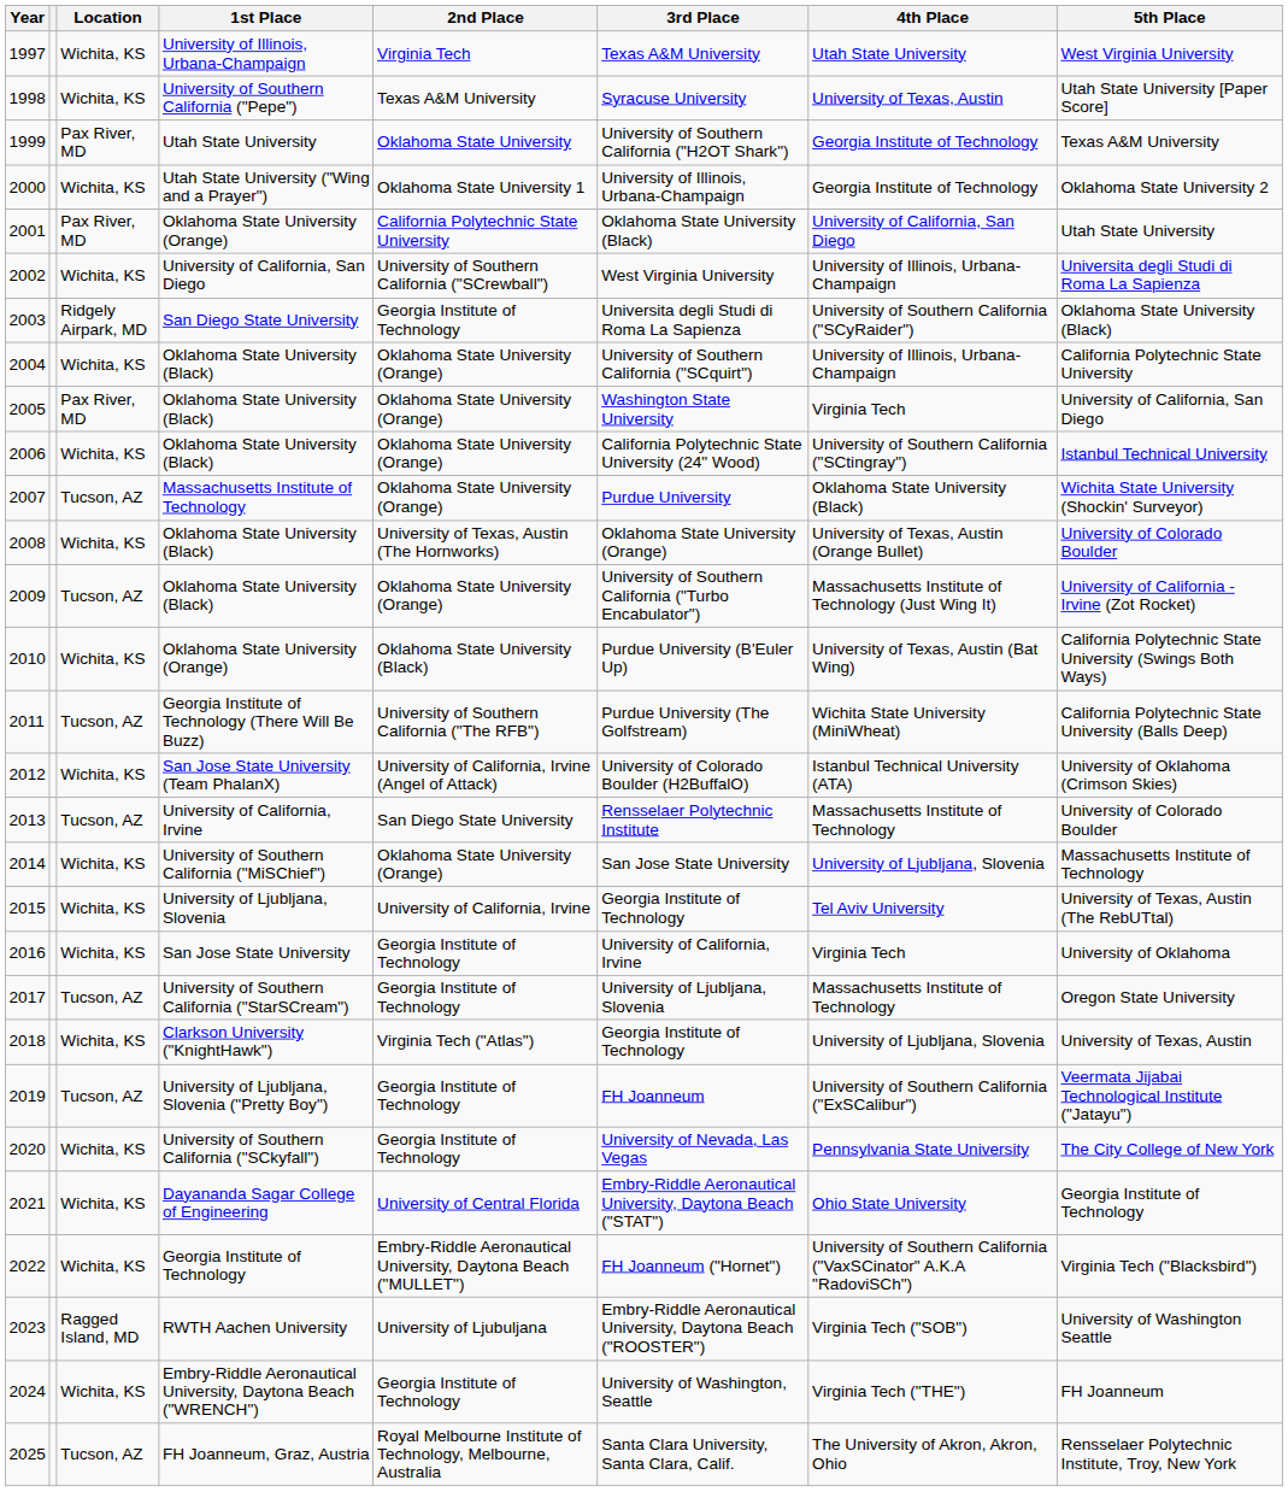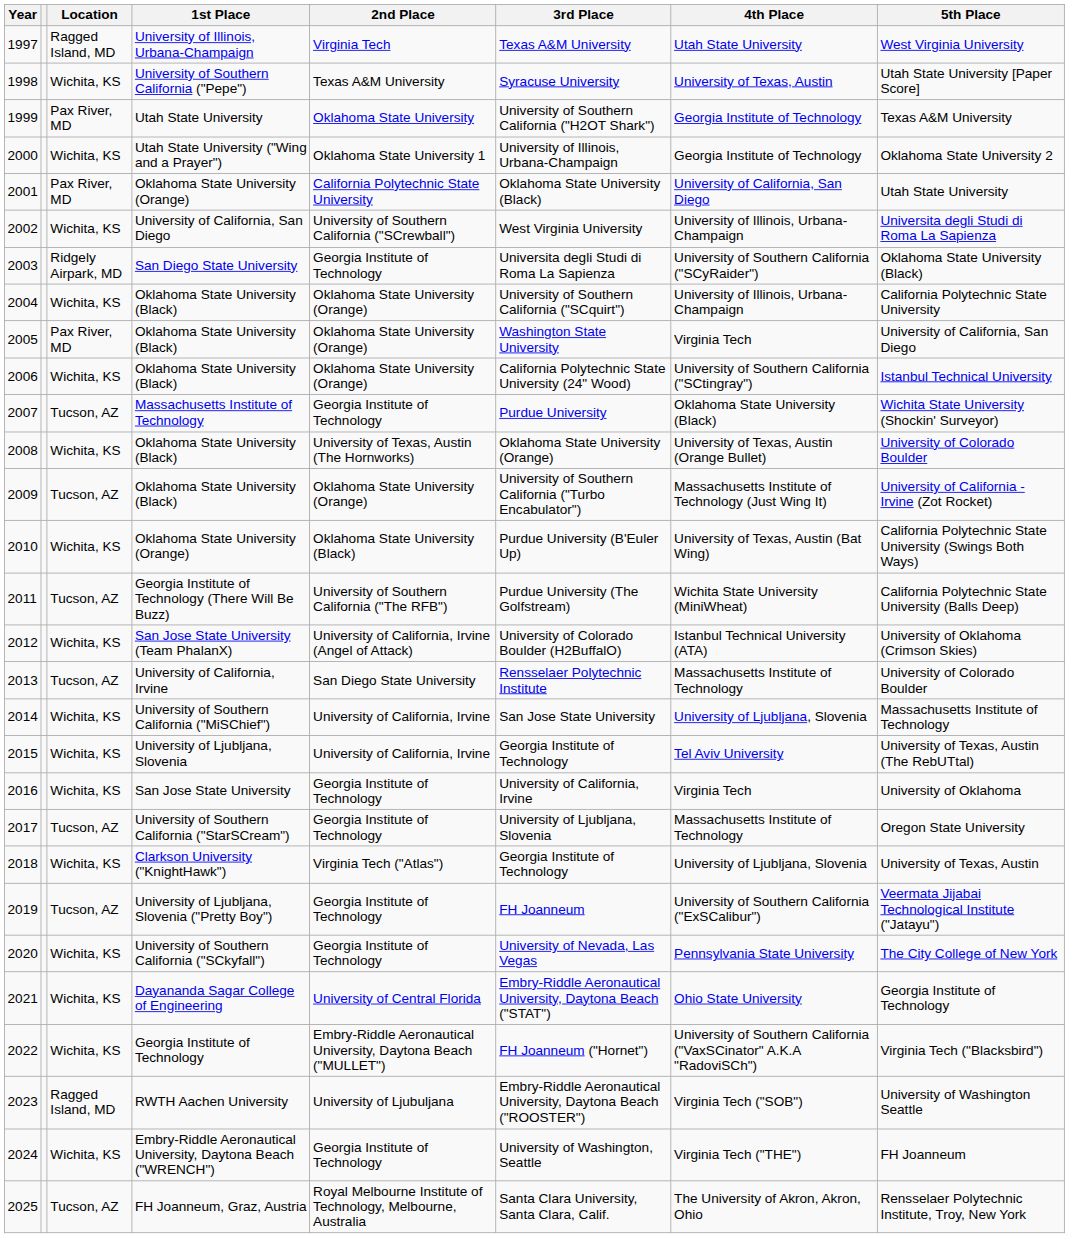 <table class="wikitable">
 <tr>
 <th>Year</th>
 <th></th>
 <th>Location</th>
 <th>1st Place</th>
 <th>2nd Place</th>
 <th>3rd Place</th>
 <th>4th Place</th>
 <th>5th Place</th>
 </tr>
 <tr>
 <td>1997</td>
 <td></td>
-<td>Wichita, KS</td>
+<td>Ragged Island, MD</td>
 <td><a href='#'>University of Illinois, Urbana-Champaign</a></td>
 <td><a href='#'>Virginia Tech</a></td>
 <td><a href='#'>Texas A&M University</a></td>
 <td><a href='#'>Utah State University</a></td>
 <td><a href='#'>West Virginia University</a></td>
 </tr>
 <tr>
 <td>1998</td>
 <td></td>
 <td>Wichita, KS</td>
 <td><a href='#'>University of Southern California</a> ("Pepe")</td>
 <td>Texas A&M University</td>
 <td><a href='#'>Syracuse University</a></td>
 <td><a href='#'>University of Texas, Austin</a></td>
 <td>Utah State University [Paper Score]</td>
 </tr>
 <tr>
 <td>1999</td>
 <td></td>
 <td>Pax River, MD</td>
 <td>Utah State University</td>
 <td><a href='#'>Oklahoma State University</a></td>
 <td>University of Southern California ("H2OT Shark")</td>
 <td><a href='#'>Georgia Institute of Technology</a></td>
 <td>Texas A&M University</td>
 </tr>
 <tr>
 <td>2000</td>
 <td></td>
 <td>Wichita, KS</td>
 <td>Utah State University ("Wing and a Prayer")</td>
 <td>Oklahoma State University 1</td>
 <td>University of Illinois, Urbana-Champaign</td>
 <td>Georgia Institute of Technology</td>
 <td>Oklahoma State University 2</td>
 </tr>
 <tr>
 <td>2001</td>
 <td></td>
 <td>Pax River, MD</td>
 <td>Oklahoma State University (Orange)</td>
 <td><a href='#'>California Polytechnic State University</a></td>
 <td>Oklahoma State University (Black)</td>
 <td><a href='#'>University of California, San Diego</a></td>
 <td>Utah State University</td>
 </tr>
 <tr>
 <td>2002</td>
 <td></td>
 <td>Wichita, KS</td>
 <td>University of California, San Diego</td>
 <td>University of Southern California ("SCrewball")</td>
 <td>West Virginia University</td>
 <td>University of Illinois, Urbana-Champaign</td>
 <td><a href='#'>Universita degli Studi di Roma La Sapienza</a></td>
 </tr>
 <tr>
 <td>2003</td>
 <td></td>
 <td>Ridgely Airpark, MD</td>
 <td><a href='#'>San Diego State University</a></td>
 <td>Georgia Institute of Technology</td>
 <td>Universita degli Studi di Roma La Sapienza</td>
 <td>University of Southern California ("SCyRaider")</td>
 <td>Oklahoma State University (Black)</td>
 </tr>
 <tr>
 <td>2004</td>
 <td></td>
 <td>Wichita, KS</td>
 <td>Oklahoma State University (Black)</td>
 <td>Oklahoma State University (Orange)</td>
 <td>University of Southern California ("SCquirt")</td>
 <td>University of Illinois, Urbana-Champaign</td>
 <td>California Polytechnic State University</td>
 </tr>
 <tr>
 <td>2005</td>
 <td></td>
 <td>Pax River, MD</td>
 <td>Oklahoma State University (Black)</td>
 <td>Oklahoma State University (Orange)</td>
 <td><a href='#'>Washington State University</a></td>
 <td>Virginia Tech</td>
 <td>University of California, San Diego</td>
 </tr>
 <tr>
 <td>2006</td>
 <td></td>
 <td>Wichita, KS</td>
 <td>Oklahoma State University (Black)</td>
 <td>Oklahoma State University (Orange)</td>
 <td>California Polytechnic State University (24" Wood)</td>
 <td>University of Southern California ("SCtingray")</td>
 <td><a href='#'>Istanbul Technical University</a></td>
 </tr>
 <tr>
 <td>2007</td>
 <td></td>
 <td>Tucson, AZ</td>
 <td><a href='#'>Massachusetts Institute of Technology</a></td>
-<td>Oklahoma State University (Orange)</td>
+<td>Georgia Institute of Technology</td>
 <td><a href='#'>Purdue University</a></td>
 <td>Oklahoma State University (Black)</td>
 <td><a href='#'>Wichita State University</a> (Shockin' Surveyor)</td>
 </tr>
 <tr>
 <td>2008</td>
 <td></td>
 <td>Wichita, KS</td>
 <td>Oklahoma State University (Black)</td>
 <td>University of Texas, Austin (The Hornworks)</td>
 <td>Oklahoma State University (Orange)</td>
 <td>University of Texas, Austin (Orange Bullet)</td>
 <td><a href='#'>University of Colorado Boulder</a></td>
 </tr>
 <tr>
 <td>2009</td>
 <td></td>
 <td>Tucson, AZ</td>
 <td>Oklahoma State University (Black)</td>
 <td>Oklahoma State University (Orange)</td>
 <td>University of Southern California ("Turbo Encabulator")</td>
 <td>Massachusetts Institute of Technology (Just Wing It)</td>
 <td><a href='#'>University of California - Irvine</a> (Zot Rocket)</td>
 </tr>
 <tr>
 <td>2010</td>
 <td></td>
 <td>Wichita, KS</td>
 <td>Oklahoma State University (Orange)</td>
 <td>Oklahoma State University (Black)</td>
 <td>Purdue University (B'Euler Up)</td>
 <td>University of Texas, Austin (Bat Wing)</td>
 <td>California Polytechnic State University (Swings Both Ways)</td>
 </tr>
 <tr>
 <td>2011</td>
 <td></td>
 <td>Tucson, AZ</td>
 <td>Georgia Institute of Technology (There Will Be Buzz)</td>
 <td>University of Southern California ("The RFB")</td>
 <td>Purdue University (The Golfstream)</td>
 <td>Wichita State University (MiniWheat)</td>
 <td>California Polytechnic State University (Balls Deep)</td>
 </tr>
 <tr>
 <td>2012</td>
 <td></td>
 <td>Wichita, KS</td>
 <td><a href='#'>San Jose State University</a> (Team PhalanX)</td>
 <td>University of California, Irvine (Angel of Attack)</td>
 <td>University of Colorado Boulder (H2BuffalO)</td>
 <td>Istanbul Technical University (ATA)</td>
 <td>University of Oklahoma (Crimson Skies)</td>
 </tr>
 <tr>
 <td>2013</td>
 <td></td>
 <td>Tucson, AZ</td>
 <td>University of California, Irvine</td>
 <td>San Diego State University</td>
 <td><a href='#'>Rensselaer Polytechnic Institute</a></td>
 <td>Massachusetts Institute of Technology</td>
 <td>University of Colorado Boulder</td>
 </tr>
 <tr>
 <td>2014</td>
 <td></td>
 <td>Wichita, KS</td>
 <td>University of Southern California ("MiSChief")</td>
-<td>Oklahoma State University (Orange)</td>
+<td>University of California, Irvine</td>
 <td>San Jose State University</td>
 <td><a href='#'>University of Ljubljana</a>, Slovenia</td>
 <td>Massachusetts Institute of Technology</td>
 </tr>
 <tr>
 <td>2015</td>
 <td></td>
 <td>Wichita, KS</td>
 <td>University of Ljubljana, Slovenia</td>
 <td>University of California, Irvine</td>
 <td>Georgia Institute of Technology</td>
 <td><a href='#'>Tel Aviv University</a></td>
 <td>University of Texas, Austin (The RebUTtal)</td>
 </tr>
 <tr>
 <td>2016</td>
 <td></td>
 <td>Wichita, KS</td>
 <td>San Jose State University</td>
 <td>Georgia Institute of Technology</td>
 <td>University of California, Irvine</td>
 <td>Virginia Tech</td>
 <td>University of Oklahoma</td>
 </tr>
 <tr>
 <td>2017</td>
 <td></td>
 <td>Tucson, AZ</td>
 <td>University of Southern California ("StarSCream")</td>
 <td>Georgia Institute of Technology</td>
 <td>University of Ljubljana, Slovenia</td>
 <td>Massachusetts Institute of Technology</td>
 <td>Oregon State University</td>
 </tr>
 <tr>
 <td>2018</td>
 <td></td>
 <td>Wichita, KS</td>
 <td><a href='#'>Clarkson University</a> ("KnightHawk")</td>
 <td>Virginia Tech ("Atlas")</td>
 <td>Georgia Institute of Technology</td>
 <td>University of Ljubljana, Slovenia</td>
 <td>University of Texas, Austin</td>
 </tr>
 <tr>
 <td>2019</td>
 <td></td>
 <td>Tucson, AZ</td>
 <td>University of Ljubljana, Slovenia ("Pretty Boy")</td>
 <td>Georgia Institute of Technology</td>
 <td><a href='#'>FH Joanneum</a></td>
 <td>University of Southern California ("ExSCalibur")</td>
 <td><a href='#'>Veermata Jijabai Technological Institute </a> ("Jatayu")</td>
 </tr>
 <tr>
 <td>2020</td>
 <td></td>
 <td>Wichita, KS</td>
 <td>University of Southern California ("SCkyfall")</td>
 <td>Georgia Institute of Technology</td>
 <td><a href='#'>University of Nevada, Las Vegas</a></td>
 <td><a href='#'>Pennsylvania State University</a></td>
 <td><a href='#'>The City College of New York</a></td>
 </tr>
 <tr>
 <td>2021</td>
 <td></td>
 <td>Wichita, KS</td>
 <td><a href='#'>Dayananda Sagar College of Engineering</a></td>
 <td><a href='#'>University of Central Florida</a></td>
 <td><a href='#'>Embry-Riddle Aeronautical University, Daytona Beach</a><br>("STAT")</td>
 <td><a href='#'>Ohio State University</a></td>
 <td>Georgia Institute of Technology</td>
 </tr>
 <tr>
 <td>2022</td>
 <td></td>
 <td>Wichita, KS</td>
 <td>Georgia Institute of Technology</td>
 <td>Embry-Riddle Aeronautical University, Daytona Beach<br>("MULLET")</td>
 <td><a href='#'>FH Joanneum</a> ("Hornet")</td>
 <td>University of Southern California ("VaxSCinator" A.K.A "RadoviSCh")</td>
 <td>Virginia Tech ("Blacksbird")</td>
 </tr>
 <tr>
 <td>2023</td>
 <td></td>
 <td>Ragged Island, MD</td>
 <td>RWTH Aachen University</td>
 <td>University of Ljubuljana</td>
 <td>Embry-Riddle Aeronautical University, Daytona Beach<br>("ROOSTER")</td>
 <td>Virginia Tech ("SOB")</td>
 <td>University of Washington Seattle</td>
 </tr>
 <tr>
 <td>2024</td>
 <td></td>
 <td>Wichita, KS</td>
 <td>Embry-Riddle Aeronautical University, Daytona Beach<br>("WRENCH")</td>
 <td>Georgia Institute of Technology</td>
 <td>University of Washington, Seattle</td>
 <td>Virginia Tech ("THE")</td>
 <td>FH Joanneum</td>
 </tr>
 <tr>
 <td>2025</td>
 <td></td>
 <td>Tucson, AZ</td>
 <td>FH Joanneum, Graz, Austria</td>
 <td>Royal Melbourne Institute of Technology, Melbourne, Australia</td>
 <td>Santa Clara University, Santa Clara, Calif.</td>
 <td>The University of Akron, Akron, Ohio</td>
 <td>Rensselaer Polytechnic Institute, Troy, New York</td>
 </tr>
 </table>
